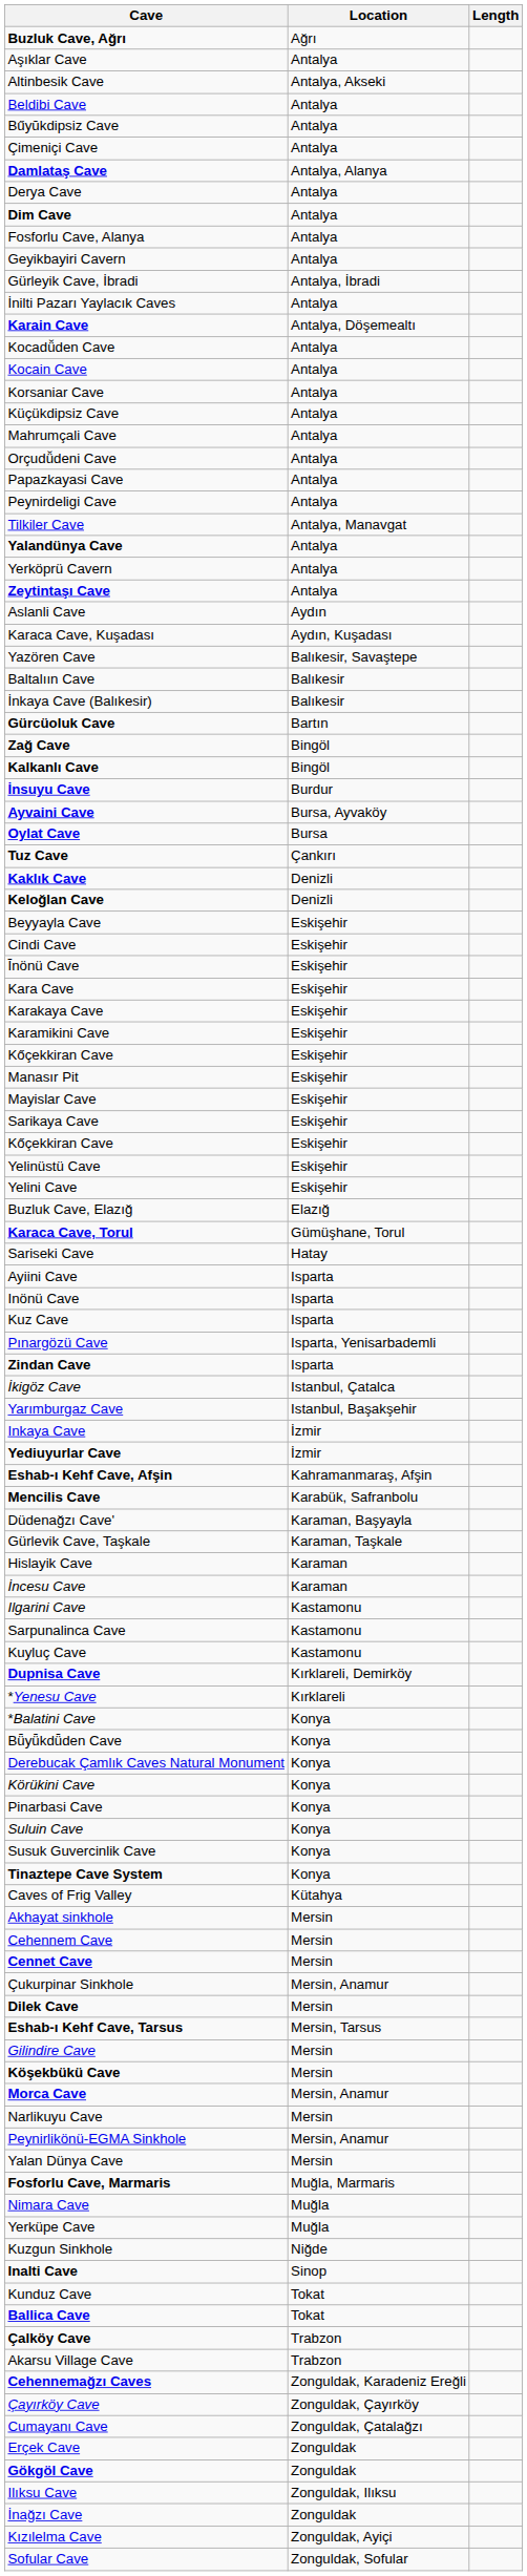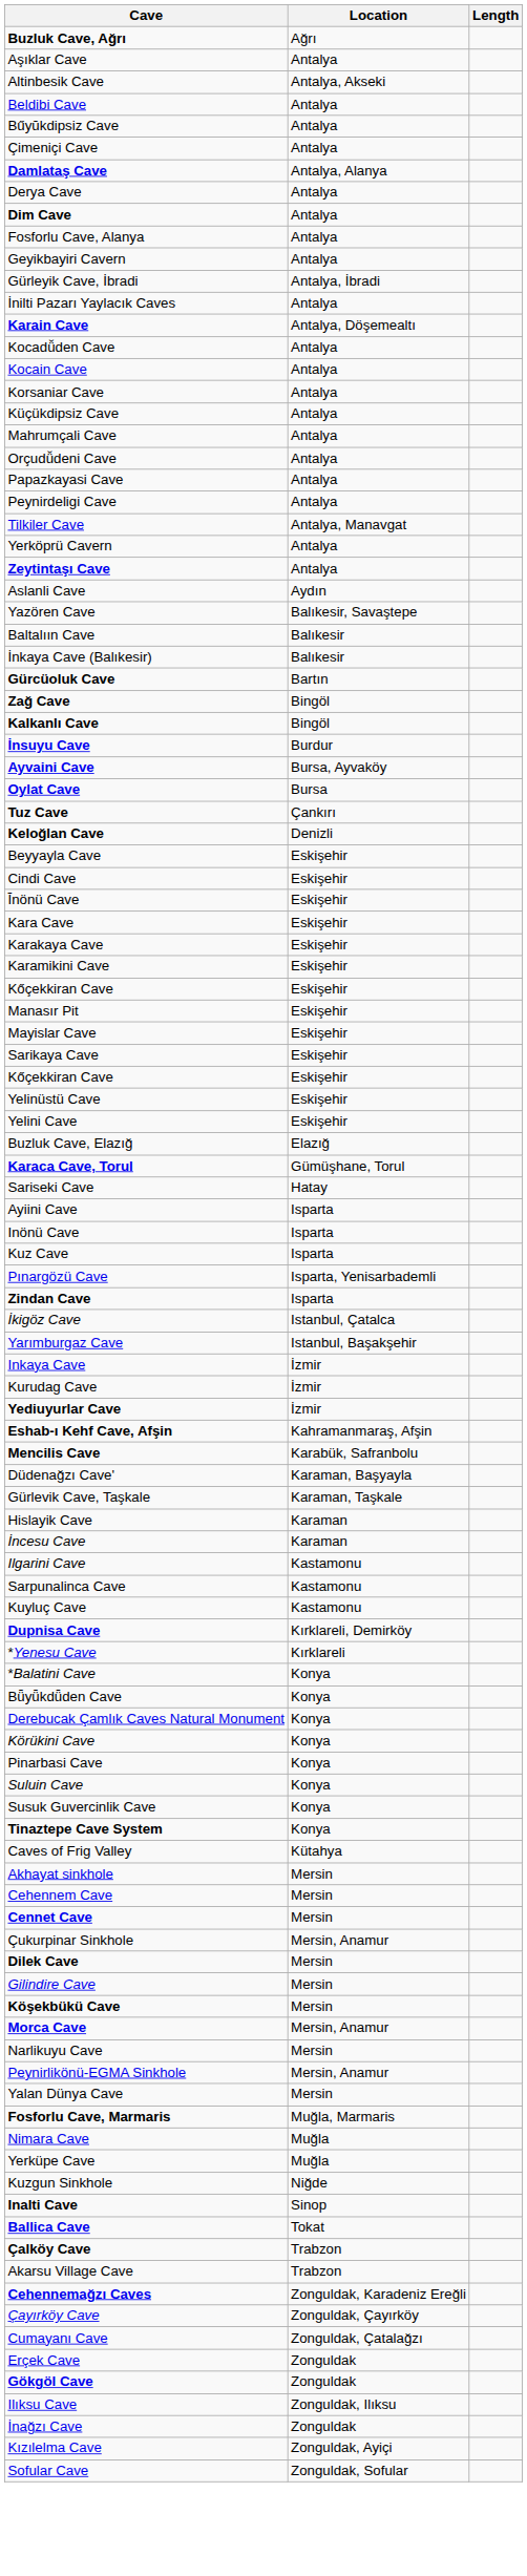 <table class="wikitable sortable">
 <tr>
 <th>Cave</th>
 <th>Location</th>
 <th>Length</th>
 </tr>
 <tr>
 <td><strong>Buzluk Cave, Ağrı</strong></td>
 <td>Ağrı</td>
 <td></td>
 </tr>
 <tr>
 <td>Aşıklar Cave</td>
 <td>Antalya</td>
 <td></td>
 </tr>
 <tr>
 <td>Altinbesik Cave</td>
 <td>Antalya, Akseki</td>
 <td></td>
 </tr>
 <tr>
 <td><a href='#'>Beldibi Cave</a></td>
 <td>Antalya</td>
 <td></td>
 </tr>
 <tr>
 <td>Bűyŭkdipsiz Cave</td>
 <td>Antalya</td>
 <td></td>
 </tr>
 <tr>
 <td>Çimeniçi Cave</td>
 <td>Antalya</td>
 <td></td>
 </tr>
 <tr>
 <td><strong><a href='#'>Damlataş Cave</a></strong></td>
 <td>Antalya, Alanya</td>
 <td></td>
 </tr>
 <tr>
 <td>Derya Cave</td>
 <td>Antalya</td>
 <td></td>
 </tr>
 <tr>
 <td><strong>Dim Cave</strong></td>
 <td>Antalya</td>
 <td></td>
 </tr>
 <tr>
 <td>Fosforlu Cave, Alanya</td>
 <td>Antalya</td>
 <td></td>
 </tr>
 <tr>
 <td>Geyikbayiri Cavern</td>
 <td>Antalya</td>
 <td></td>
 </tr>
 <tr>
 <td>Gürleyik Cave, İbradi</td>
 <td>Antalya, İbradi</td>
 <td></td>
 </tr>
 <tr>
 <td>İnilti Pazarı Yaylacık Caves</td>
 <td>Antalya</td>
 <td></td>
 </tr>
 <tr>
 <td><strong><a href='#'>Karain Cave</a></strong></td>
 <td>Antalya, Döşemealtı</td>
 <td></td>
 </tr>
 <tr>
 <td>Kocadǚden Cave</td>
 <td>Antalya</td>
 <td></td>
 </tr>
 <tr>
 <td><a href='#'>Kocain Cave</a></td>
 <td>Antalya</td>
 <td></td>
 </tr>
 <tr>
 <td>Korsaniar Cave</td>
 <td>Antalya</td>
 <td></td>
 </tr>
 <tr>
 <td>Küçükdipsiz Cave</td>
 <td>Antalya</td>
 <td></td>
 </tr>
 <tr>
 <td>Mahrumçali Cave</td>
 <td>Antalya</td>
 <td></td>
 </tr>
 <tr>
 <td>Orçudǚdeni Cave</td>
 <td>Antalya</td>
 <td></td>
 </tr>
 <tr>
 <td>Papazkayasi Cave</td>
 <td>Antalya</td>
 <td></td>
 </tr>
 <tr>
 <td>Peynirdeligi Cave</td>
 <td>Antalya</td>
 <td></td>
 </tr>
 <tr>
 <td><a href='#'>Tilkiler Cave</a></td>
 <td>Antalya, Manavgat</td>
 <td></td>
 </tr>
 <tr>
-<td><strong>Yalandünya Cave</strong></td>
-<td>Antalya</td>
-<td></td>
-</tr>
-<tr>
 <td>Yerköprü Cavern</td>
 <td>Antalya</td>
 <td></td>
 </tr>
 <tr>
 <td><strong><a href='#'>Zeytintaşı Cave</a></strong></td>
 <td>Antalya</td>
 <td></td>
 </tr>
 <tr>
 <td>Aslanli Cave</td>
 <td>Aydın</td>
-<td></td>
-</tr>
-<tr>
-<td>Karaca Cave, Kuşadası</td>
-<td>Aydın, Kuşadası</td>
 <td></td>
 </tr>
 <tr>
 <td>Yazören Cave</td>
 <td>Balıkesir, Savaştepe</td>
 <td></td>
 </tr>
 <tr>
 <td>Baltalıın Cave</td>
 <td>Balıkesir</td>
 <td></td>
 </tr>
 <tr>
 <td>İnkaya Cave (Balıkesir)</td>
 <td>Balıkesir</td>
 <td></td>
 </tr>
 <tr>
 <td><strong>Gürcüoluk Cave</strong></td>
 <td>Bartın</td>
 <td></td>
 </tr>
 <tr>
 <td><strong>Zağ Cave</strong></td>
 <td>Bingöl</td>
 <td></td>
 </tr>
 <tr>
 <td><strong>Kalkanlı Cave</strong></td>
 <td>Bingöl</td>
 <td></td>
 </tr>
 <tr>
 <td><strong><a href='#'>İnsuyu Cave</a></strong></td>
 <td>Burdur</td>
 <td></td>
 </tr>
 <tr>
 <td><strong><a href='#'>Ayvaini Cave</a></strong></td>
 <td>Bursa, Ayvaköy</td>
 <td></td>
 </tr>
 <tr>
 <td><strong><a href='#'>Oylat Cave</a></strong></td>
 <td>Bursa</td>
 <td></td>
 </tr>
 <tr>
 <td><strong>Tuz Cave</strong></td>
 <td>Çankırı</td>
-<td></td>
-</tr>
-<tr>
-<td><strong><a href='#'>Kaklık Cave</a></strong></td>
-<td>Denizli</td>
 <td></td>
 </tr>
 <tr>
 <td><strong>Keloğlan Cave</strong></td>
 <td>Denizli</td>
 <td></td>
 </tr>
 <tr>
 <td>Beyyayla Cave</td>
 <td>Eskişehir</td>
 <td></td>
 </tr>
 <tr>
 <td>Cindi Cave</td>
 <td>Eskişehir</td>
 <td></td>
 </tr>
 <tr>
 <td>Īnönü Cave</td>
 <td>Eskişehir</td>
 <td></td>
 </tr>
 <tr>
 <td>Kara Cave</td>
 <td>Eskişehir</td>
 <td></td>
 </tr>
 <tr>
 <td>Karakaya Cave</td>
 <td>Eskişehir</td>
 <td></td>
 </tr>
 <tr>
 <td>Karamikini Cave</td>
 <td>Eskişehir</td>
 <td></td>
 </tr>
 <tr>
 <td>Kőçekkiran Cave</td>
 <td>Eskişehir</td>
 <td></td>
 </tr>
 <tr>
 <td>Manasır Pit</td>
 <td>Eskişehir</td>
 <td></td>
 </tr>
 <tr>
 <td>Mayislar Cave</td>
 <td>Eskişehir</td>
 <td></td>
 </tr>
 <tr>
 <td>Sarikaya Cave</td>
 <td>Eskişehir</td>
 <td></td>
 </tr>
 <tr>
 <td>Kőçekkiran Cave</td>
 <td>Eskişehir</td>
 <td></td>
 </tr>
 <tr>
 <td>Yelinüstü Cave</td>
 <td>Eskişehir</td>
 <td></td>
 </tr>
 <tr>
 <td>Yelini Cave</td>
 <td>Eskişehir</td>
 <td></td>
 </tr>
 <tr>
 <td>Buzluk Cave, Elazığ</td>
 <td>Elazığ</td>
 <td></td>
 </tr>
 <tr>
 <td><strong><a href='#'>Karaca Cave, Torul</a></strong></td>
 <td>Gümüşhane, Torul</td>
 <td></td>
 </tr>
 <tr>
 <td>Sariseki Cave</td>
 <td>Hatay</td>
 <td></td>
 </tr>
 <tr>
 <td>Ayiini Cave</td>
 <td>Isparta</td>
 <td></td>
 </tr>
 <tr>
 <td>Inönü Cave</td>
 <td>Isparta</td>
 <td></td>
 </tr>
 <tr>
 <td>Kuz Cave</td>
 <td>Isparta</td>
 <td></td>
 </tr>
 <tr>
 <td><a href='#'>Pınargözü Cave</a></td>
 <td>Isparta, Yenisarbademli</td>
 <td></td>
 </tr>
 <tr>
 <td><strong>Zindan Cave</strong></td>
 <td>Isparta</td>
 <td></td>
 </tr>
 <tr>
 <td><em>İkigöz Cave</em></td>
 <td>Istanbul, Çatalca</td>
 <td></td>
 </tr>
 <tr>
 <td><a href='#'>Yarımburgaz Cave</a></td>
 <td>Istanbul, Başakşehir</td>
 <td></td>
 </tr>
 <tr>
 <td><a href='#'>Inkaya Cave</a></td>
+<td>İzmir</td>
+<td></td>
+</tr>
+<tr>
+<td>Kurudag Cave</td>
 <td>İzmir</td>
 <td></td>
 </tr>
 <tr>
 <td><strong>Yediuyurlar Cave</strong></td>
 <td>İzmir</td>
 <td></td>
 </tr>
 <tr>
 <td><strong>Eshab-ı Kehf Cave, Afşin</strong></td>
 <td>Kahramanmaraş, Afşin</td>
 <td></td>
 </tr>
 <tr>
 <td><strong>Mencilis Cave</strong></td>
 <td>Karabük, Safranbolu</td>
 <td></td>
 </tr>
 <tr>
 <td>Düdenağzı Cave'</td>
 <td>Karaman, Başyayla</td>
 <td></td>
 </tr>
 <tr>
 <td>Gürlevik Cave, Taşkale</td>
 <td>Karaman, Taşkale</td>
 <td></td>
 </tr>
 <tr>
 <td>Hislayik Cave</td>
 <td>Karaman</td>
 <td></td>
 </tr>
 <tr>
 <td><em>İncesu Cave</em></td>
 <td>Karaman</td>
 <td></td>
 </tr>
 <tr>
 <td><em>Ilgarini Cave</em></td>
 <td>Kastamonu</td>
 <td></td>
 </tr>
 <tr>
 <td>Sarpunalinca Cave</td>
 <td>Kastamonu</td>
 <td></td>
 </tr>
 <tr>
 <td>Kuyluç Cave</td>
 <td>Kastamonu</td>
 <td></td>
 </tr>
 <tr>
 <td><strong><a href='#'>Dupnisa Cave</a></strong></td>
 <td>Kırklareli, Demirköy</td>
 <td></td>
 </tr>
 <tr>
 <td>*<em><a href='#'>Yenesu Cave</a></em></td>
 <td>Kırklareli</td>
 <td></td>
 </tr>
 <tr>
 <td>*<em>Balatini Cave</em></td>
 <td>Konya</td>
 <td></td>
 </tr>
 <tr>
 <td>Bǖyǖkdǖden Cave</td>
 <td>Konya</td>
 <td></td>
 </tr>
 <tr>
 <td><a href='#'>Derebucak Çamlık Caves Natural Monument</a></td>
 <td>Konya</td>
 <td></td>
 </tr>
 <tr>
 <td><em>Körükini Cave</em></td>
 <td>Konya</td>
 <td></td>
 </tr>
 <tr>
 <td>Pinarbasi Cave</td>
 <td>Konya</td>
 <td></td>
 </tr>
 <tr>
 <td><em>Suluin Cave</em></td>
 <td>Konya</td>
 <td></td>
 </tr>
 <tr>
 <td>Susuk Guvercinlik Cave</td>
 <td>Konya</td>
 <td></td>
 </tr>
 <tr>
 <td><strong>Tinaztepe Cave System</strong></td>
 <td>Konya</td>
 <td></td>
 </tr>
 <tr>
 <td>Caves of Frig Valley</td>
 <td>Kütahya</td>
 <td></td>
 </tr>
 <tr>
 <td><a href='#'>Akhayat sinkhole</a></td>
 <td>Mersin</td>
 <td></td>
 </tr>
 <tr>
 <td><a href='#'>Cehennem Cave</a></td>
 <td>Mersin</td>
 <td></td>
 </tr>
 <tr>
 <td><strong><a href='#'>Cennet Cave</a></strong></td>
 <td>Mersin</td>
 <td></td>
 </tr>
 <tr>
 <td>Çukurpinar Sinkhole</td>
 <td>Mersin, Anamur</td>
 <td></td>
 </tr>
 <tr>
 <td><strong>Dilek Cave</strong></td>
 <td>Mersin</td>
 <td></td>
 </tr>
 <tr>
-<td><strong>Eshab-ı Kehf Cave, Tarsus</strong></td>
-<td>Mersin, Tarsus</td>
-<td></td>
-</tr>
-<tr>
 <td><em><a href='#'>Gilindire Cave</a></em></td>
 <td>Mersin</td>
 <td></td>
 </tr>
 <tr>
 <td><strong>Köşekbükü Cave</strong></td>
 <td>Mersin</td>
 <td></td>
 </tr>
 <tr>
 <td><strong><a href='#'>Morca Cave</a></strong></td>
 <td>Mersin, Anamur</td>
 <td></td>
 </tr>
 <tr>
 <td>Narlikuyu Cave</td>
 <td>Mersin</td>
 <td></td>
 </tr>
 <tr>
 <td><a href='#'>Peynirlikönü-EGMA Sinkhole</a></td>
 <td>Mersin, Anamur</td>
 <td></td>
 </tr>
 <tr>
 <td>Yalan Dünya Cave</td>
 <td>Mersin</td>
 <td></td>
 </tr>
 <tr>
 <td><strong>Fosforlu Cave, Marmaris</strong></td>
 <td>Muğla, Marmaris</td>
 <td></td>
 </tr>
 <tr>
 <td><a href='#'>Nimara Cave</a></td>
 <td>Muğla</td>
 <td></td>
 </tr>
 <tr>
 <td>Yerküpe Cave</td>
 <td>Muğla</td>
 <td></td>
 </tr>
 <tr>
 <td>Kuzgun Sinkhole</td>
 <td>Niğde</td>
 <td></td>
 </tr>
 <tr>
 <td><strong>Inalti Cave</strong></td>
 <td>Sinop</td>
-<td></td>
-</tr>
-<tr>
-<td>Kunduz Cave</td>
-<td>Tokat</td>
 <td></td>
 </tr>
 <tr>
 <td><strong><a href='#'>Ballica Cave</a></strong></td>
 <td>Tokat</td>
 <td></td>
 </tr>
 <tr>
 <td><strong>Çalköy Cave</strong></td>
 <td>Trabzon</td>
 <td></td>
 </tr>
 <tr>
 <td>Akarsu Village Cave</td>
 <td>Trabzon</td>
 <td></td>
 </tr>
 <tr>
 <td><strong><a href='#'>Cehennemağzı Caves</a></strong></td>
 <td>Zonguldak, Karadeniz Ereğli</td>
 <td></td>
 </tr>
 <tr>
 <td><em><a href='#'>Çayırköy Cave</a></em></td>
 <td>Zonguldak, Çayırköy</td>
 <td></td>
 </tr>
 <tr>
 <td><a href='#'>Cumayanı Cave</a></td>
 <td>Zonguldak, Çatalağzı</td>
 <td></td>
 </tr>
 <tr>
 <td><a href='#'>Erçek Cave</a></td>
 <td>Zonguldak</td>
 <td></td>
 </tr>
 <tr>
 <td><strong><a href='#'>Gökgöl Cave</a></strong></td>
 <td>Zonguldak</td>
 <td></td>
 </tr>
 <tr>
 <td><a href='#'>Ilıksu Cave</a></td>
 <td>Zonguldak, Ilıksu</td>
 <td></td>
 </tr>
 <tr>
 <td><a href='#'>İnağzı Cave</a></td>
 <td>Zonguldak</td>
 <td></td>
 </tr>
 <tr>
 <td><a href='#'>Kızılelma Cave</a></td>
 <td>Zonguldak, Ayiçi</td>
 <td></td>
 </tr>
 <tr>
 <td><a href='#'>Sofular Cave</a></td>
 <td>Zonguldak, Sofular</td>
 <td></td>
 </tr>
 </table>
